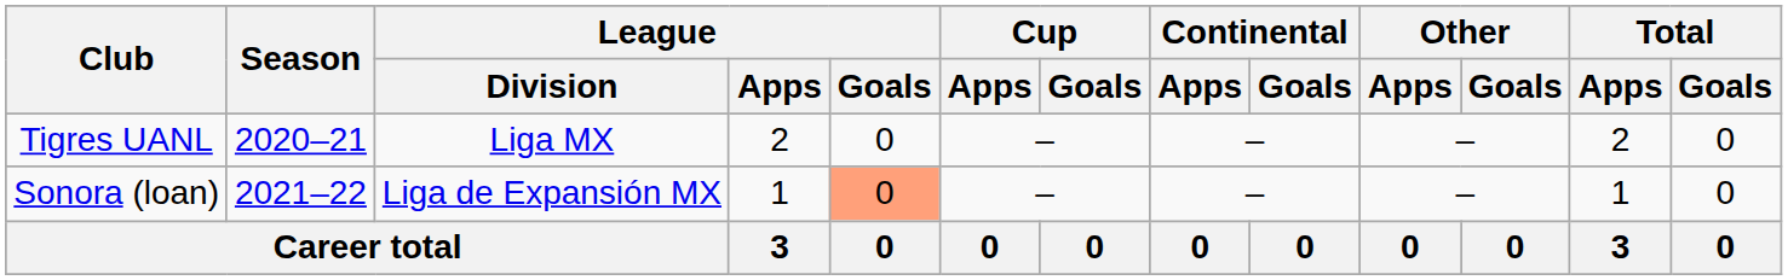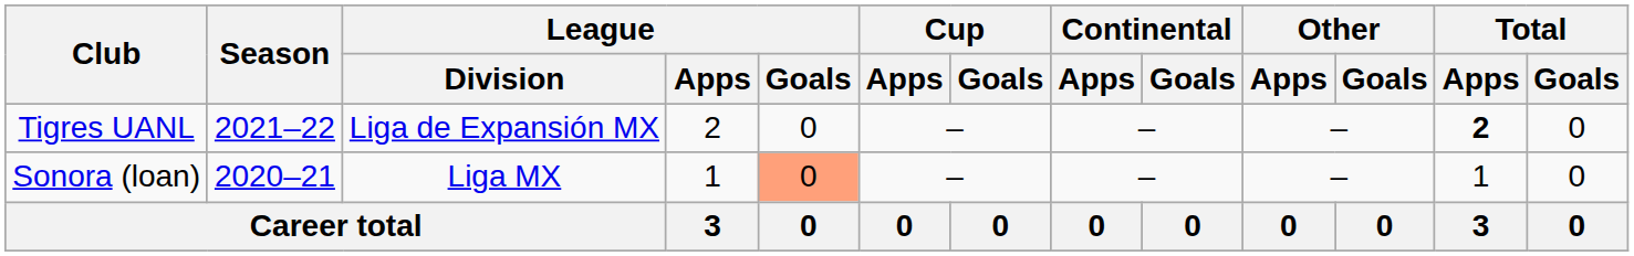 <table class="wikitable" style="text-align: center">
 <tr>
 <th rowspan="2">Club</th>
 <th rowspan="2">Season</th>
 <th colspan="3">League</th>
 <th colspan="2">Cup</th>
 <th colspan="2">Continental</th>
 <th colspan="2">Other</th>
 <th colspan="2">Total</th>
 </tr>
 <tr>
 <th>Division</th>
 <th>Apps</th>
 <th>Goals</th>
 <th>Apps</th>
 <th>Goals</th>
 <th>Apps</th>
 <th>Goals</th>
 <th>Apps</th>
 <th>Goals</th>
 <th>Apps</th>
 <th>Goals</th>
 </tr>
 <tr>
 <td><a href='#'>Tigres UANL</a></td>
-<td><a href='#'>2020–21</a></td>
-<td><a href='#'>Liga MX</a></td>
+<td><a href='#'>2021–22</a></td>
+<td><a href='#'>Liga de Expansión MX</a></td>
 <td>2</td>
 <td>0</td>
 <td colspan="2">–</td>
 <td colspan="2">–</td>
 <td colspan="2">–</td>
-<td>2</td>
+<td><strong>2</strong></td>
 <td>0</td>
 </tr>
 <tr>
 <td><a href='#'>Sonora</a> (loan)</td>
-<td><a href='#'>2021–22</a></td>
-<td><a href='#'>Liga de Expansión MX</a></td>
+<td><a href='#'>2020–21</a></td>
+<td><a href='#'>Liga MX</a></td>
 <td>1</td>
 <td style="background: lightsalmon;">0</td>
 <td colspan="2">–</td>
 <td colspan="2">–</td>
 <td colspan="2">–</td>
 <td>1</td>
 <td>0</td>
 </tr>
 <tr>
 <th colspan="3"><strong>Career total</strong></th>
 <th>3</th>
 <th>0</th>
 <th>0</th>
 <th>0</th>
 <th>0</th>
 <th>0</th>
 <th>0</th>
 <th>0</th>
 <th>3</th>
 <th>0</th>
 </tr>
 </table>
